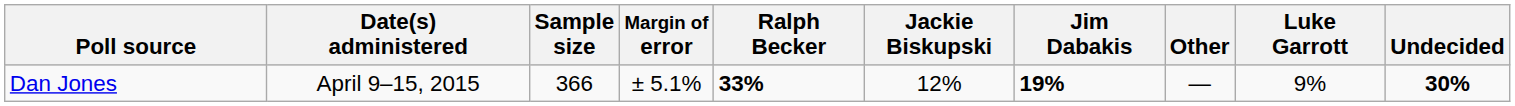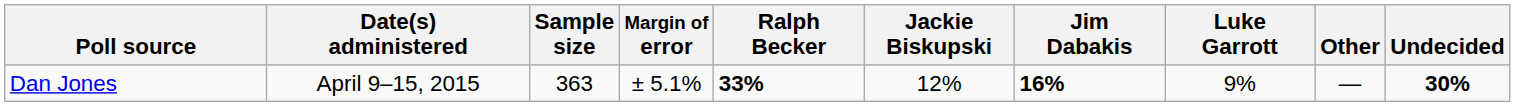 <table class="wikitable">
 <tr valign= bottom>
 <th style="width:180px;">Poll source</th>
 <th style="width:180px;">Date(s)<br>administered</th>
 <th class=small>Sample<br>size</th>
 <th style="width:60px;"><small>Margin of</small><br>error</th>
 <th style="width:100px;">Ralph<br>Becker</th>
 <th style="width:100px;">Jackie<br>Biskupski</th>
 <th style="width:100px;">Jim<br>Dabakis</th>
+<th style="width:100px;">Luke<br>Garrott</th>
 <th>Other</th>
-<th style="width:100px;">Luke<br>Garrott</th>
 <th>Undecided</th>
 </tr>
 <tr>
 <td><a href='#'>Dan Jones</a></td>
 <td align=center>April 9–15, 2015</td>
-<td align=center>366</td>
+<td align=center>363</td>
 <td align=center>± 5.1%</td>
 <td><strong>33%</strong></td>
 <td align=center>12%</td>
-<td><strong>19%</strong></td>
+<td><strong>16%</strong></td>
+<td align=center>9%</td>
 <td align=center>—</td>
-<td align=center>9%</td>
 <td align=center><strong>30%</strong></td>
 </tr>
 </table>
